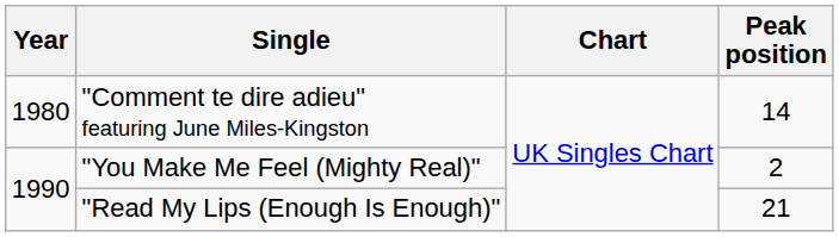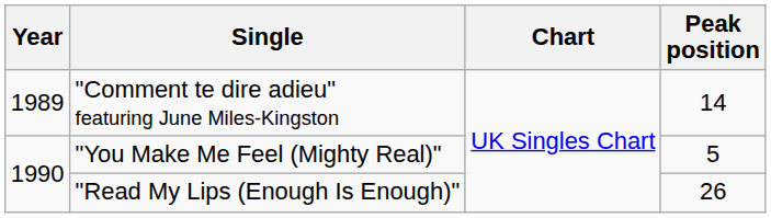 <table class="wikitable">
 <tr>
 <th>Year</th>
 <th>Single</th>
 <th>Chart</th>
 <th>Peak<br>position</th>
 </tr>
 <tr>
-<td>1980</td>
+<td>1989</td>
 <td>"Comment te dire adieu"<br><small>featuring June Miles-Kingston</small></td>
 <td rowspan=3><a href='#'>UK Singles Chart</a></td>
 <td align="center">14</td>
 </tr>
 <tr>
 <td rowspan="2">1990</td>
 <td>"You Make Me Feel (Mighty Real)"</td>
-<td align="center">2</td>
+<td align="center">5</td>
 </tr>
 <tr>
 <td>"Read My Lips (Enough Is Enough)"</td>
-<td align="center">21</td>
+<td align="center">26</td>
 </tr>
 </table>
